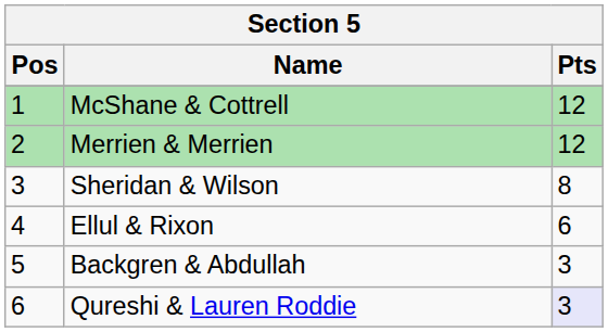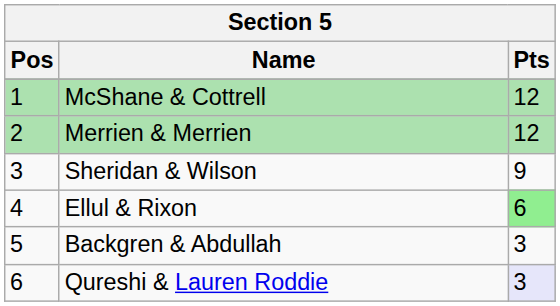 <table class="wikitable">
 <tr>
 <th colspan="6">Section 5</th>
 </tr>
 <tr>
 <th width=30>Pos</th>
 <th width=300>Name</th>
 <th width=20>Pts</th>
 </tr>
 <tr>
 </tr>
 <tr style="background:#ACE1AF;">
 <td>1</td>
 <td> McShane & Cottrell</td>
 <td>12</td>
 </tr>
 <tr style="background:#ACE1AF;">
 <td>2</td>
 <td> Merrien & Merrien</td>
 <td>12</td>
 </tr>
 <tr>
 <td>3</td>
 <td> Sheridan & Wilson</td>
-<td>8</td>
+<td>9</td>
 </tr>
 <tr>
 <td>4</td>
 <td> Ellul & Rixon</td>
-<td>6</td>
+<td style="background: lightgreen;">6</td>
 </tr>
 <tr>
 <td>5</td>
 <td> Backgren &  Abdullah</td>
 <td>3</td>
 </tr>
 <tr>
 <td>6</td>
 <td> Qureshi &  <a href='#'>Lauren Roddie</a></td>
 <td style="background: lavender;">3</td>
 </tr>
 </table>
